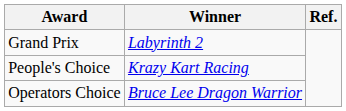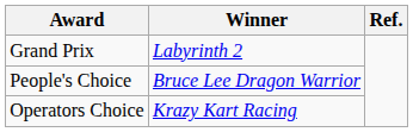 <table class="wikitable">
 <tr>
 <th>Award</th>
 <th>Winner</th>
 <th>Ref.</th>
 </tr>
 <tr>
 <td>Grand Prix</td>
 <td><em><a href='#'>Labyrinth 2</a></em></td>
 <td rowspan="3"></td>
 </tr>
 <tr>
 <td>People's Choice</td>
-<td><em><a href='#'>Krazy Kart Racing</a></em></td>
+<td><em><a href='#'>Bruce Lee Dragon Warrior</a></em></td>
 </tr>
 <tr>
 <td>Operators Choice</td>
-<td><em><a href='#'>Bruce Lee Dragon Warrior</a></em></td>
+<td><em><a href='#'>Krazy Kart Racing</a></em></td>
 </tr>
 </table>
